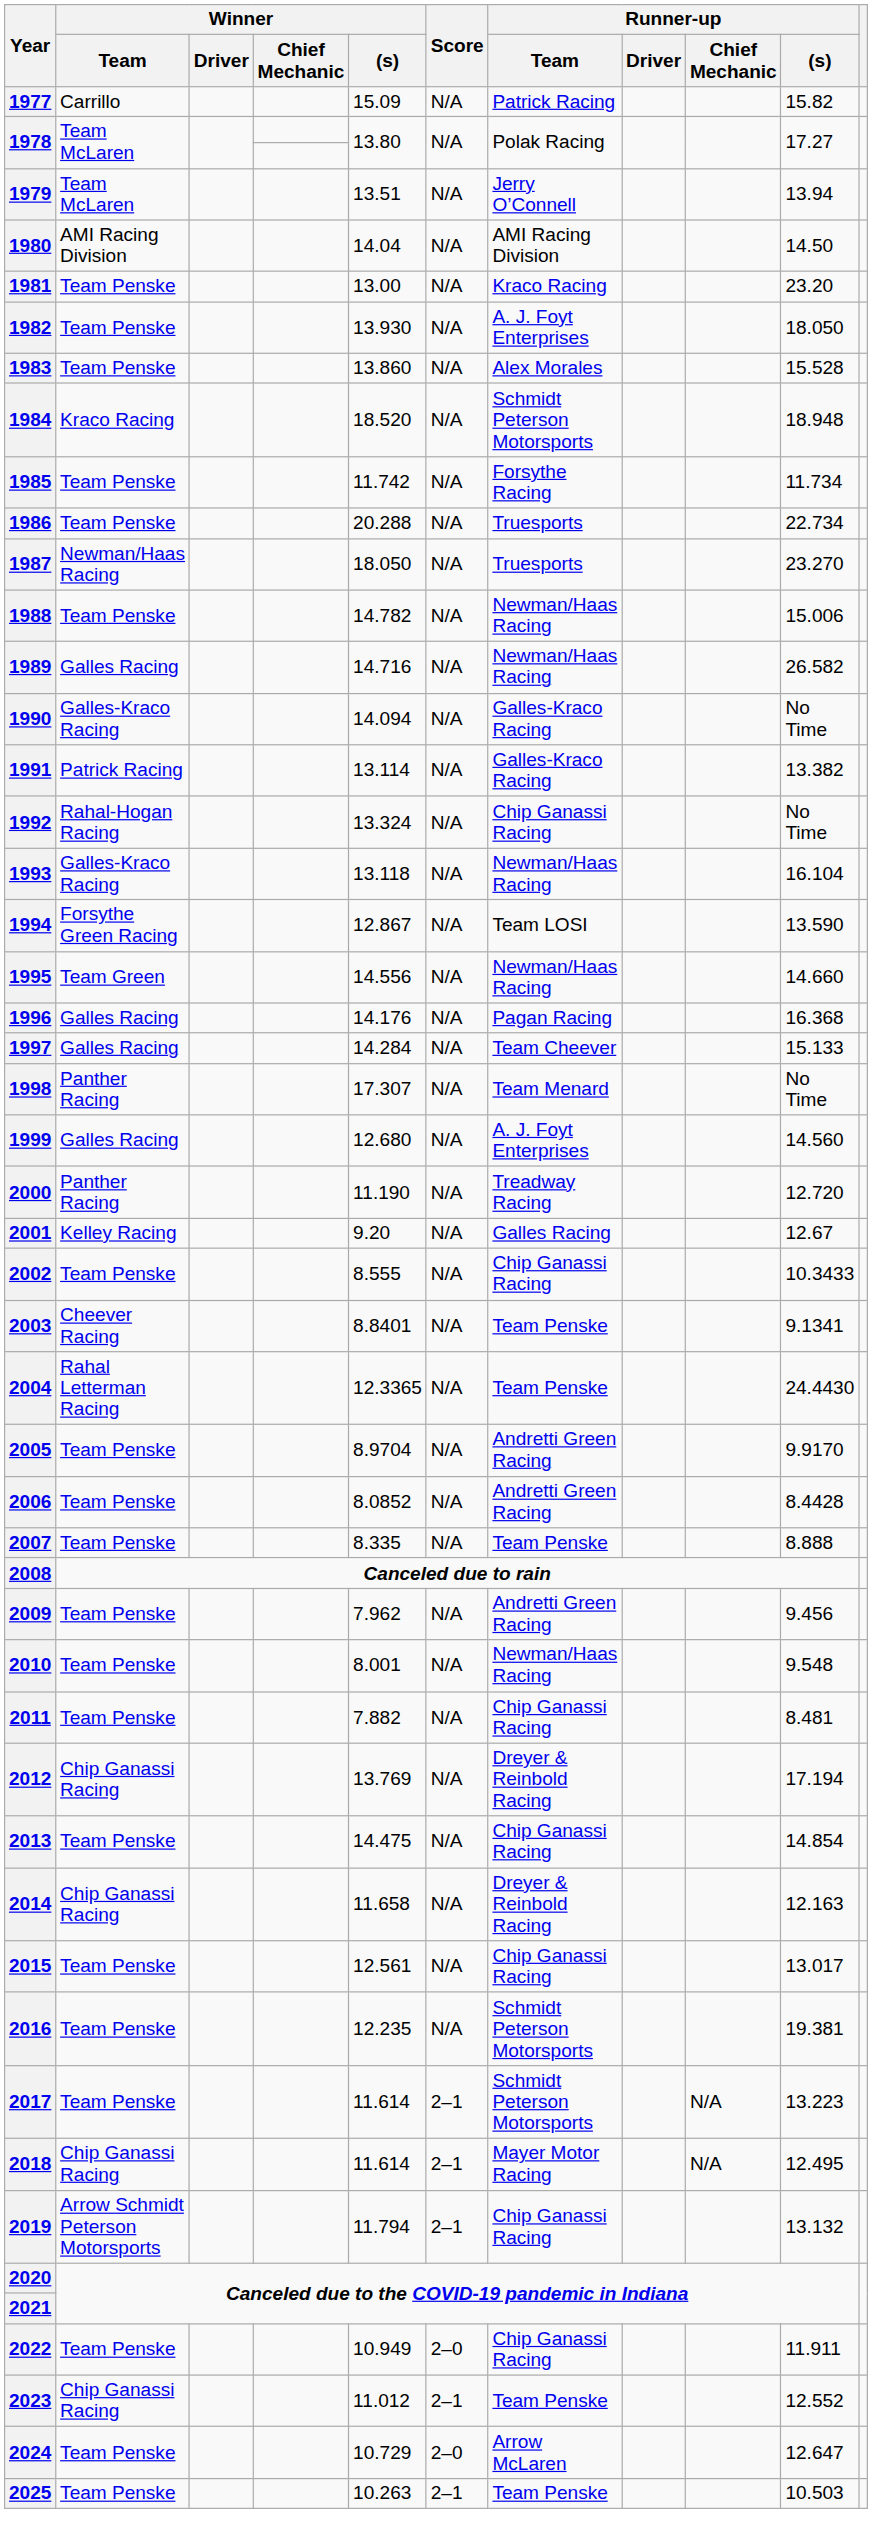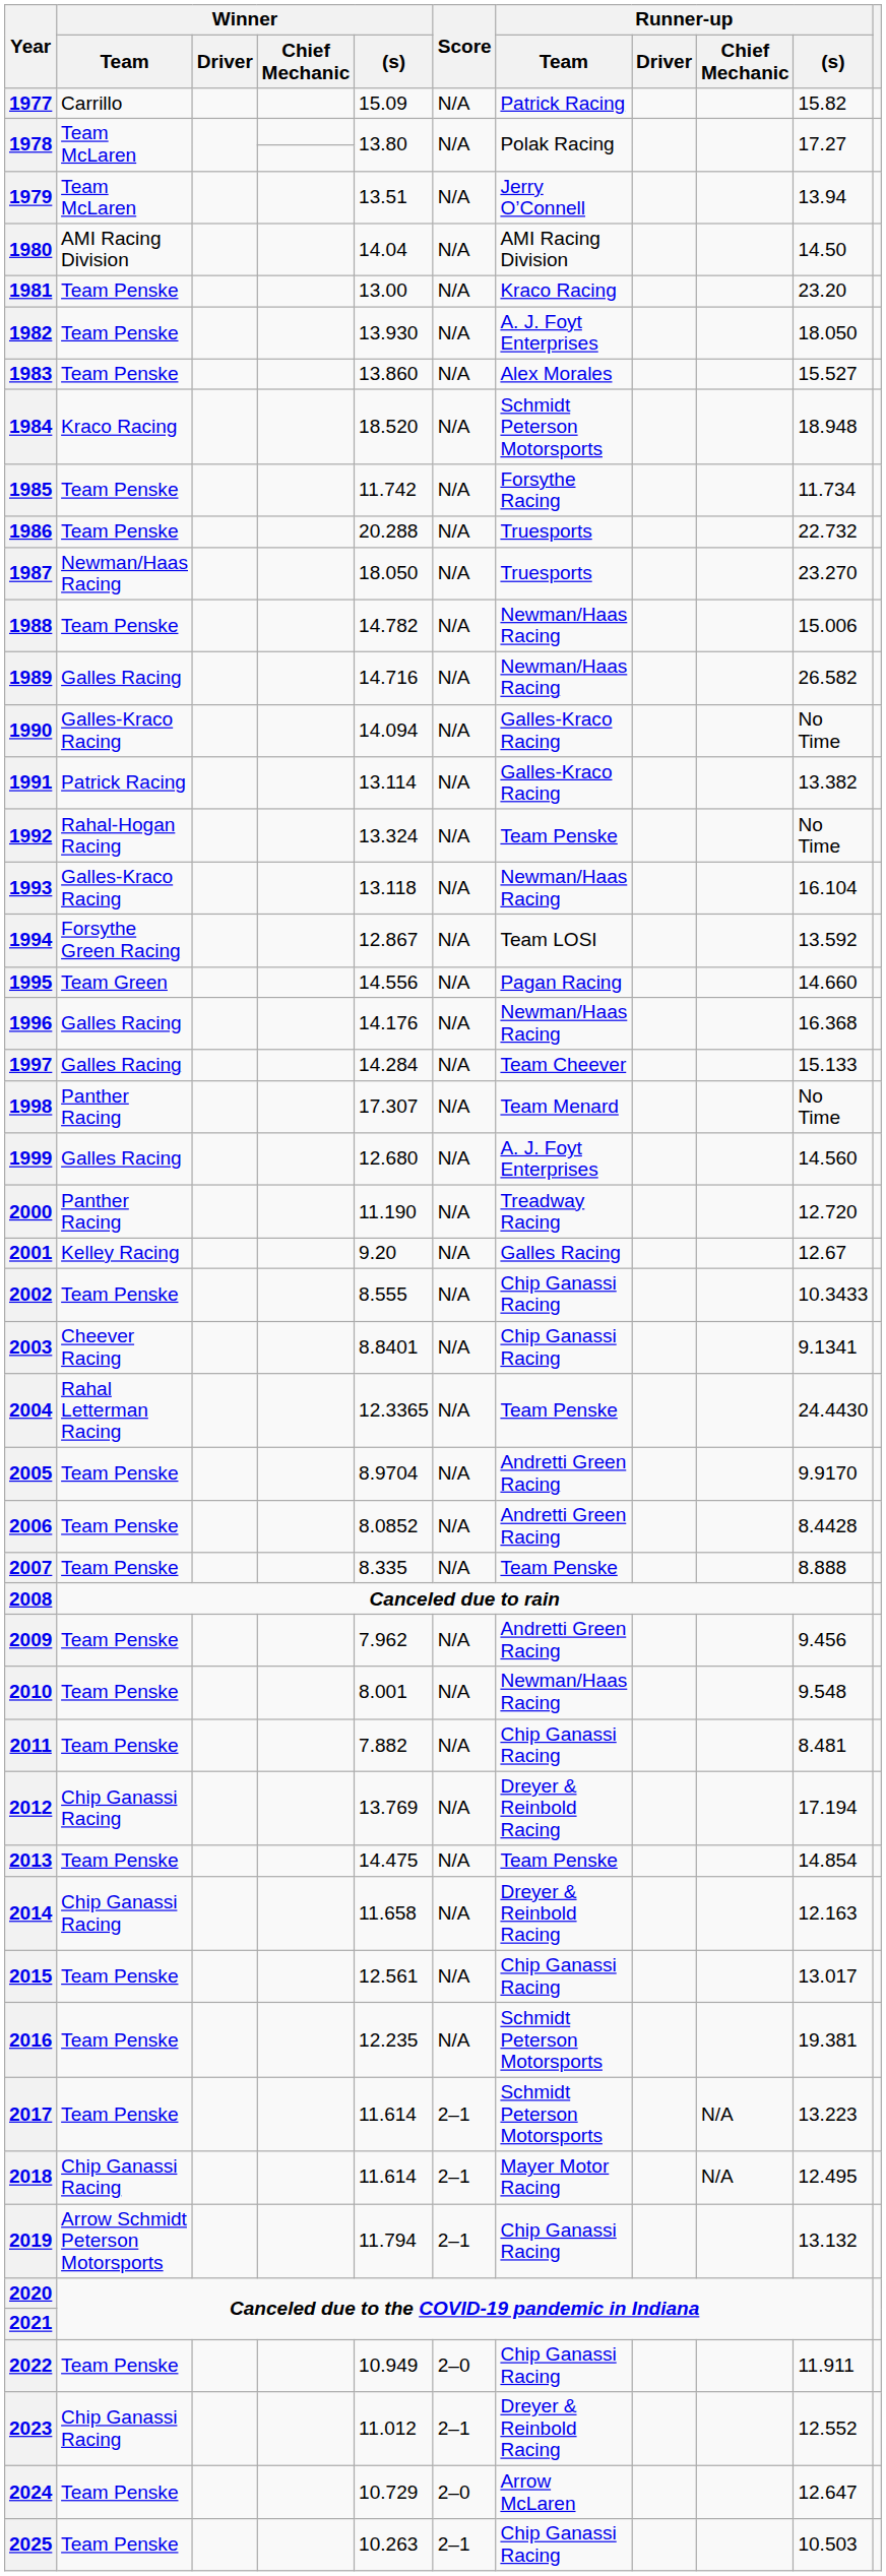 <table class="wikitable sortable plainrowheaders">
 <tr>
 <th scope="col" rowspan=2>Year</th>
 <th scope="col" colspan=4>Winner</th>
 <th scope="col" rowspan=2>Score</th>
 <th scope="col" colspan=4>Runner-up</th>
 <th scope="col" rowspan=2 class="unsortable"></th>
 </tr>
 <tr>
 <th scope="col">Team</th>
 <th scope="col">Driver</th>
 <th scope="col">Chief Mechanic</th>
 <th scope="col"> (s)</th>
 <th scope="col">Team</th>
 <th scope="col">Driver</th>
 <th scope="col">Chief Mechanic</th>
 <th scope="col"> (s)</th>
 </tr>
 <tr>
 <th scope="row"><a href='#'>1977</a></th>
 <td>Carrillo</td>
 <td></td>
 <td></td>
 <td>15.09</td>
 <td>N/A</td>
 <td><a href='#'>Patrick Racing</a></td>
 <td></td>
 <td></td>
 <td>15.82</td>
 <td></td>
 </tr>
 <tr>
 <th rowspan="2" scope="row"><a href='#'>1978</a></th>
 <td rowspan="2"><a href='#'>Team McLaren</a></td>
 <td rowspan="2"></td>
 <td></td>
 <td rowspan="2">13.80</td>
 <td rowspan="2">N/A</td>
 <td rowspan="2">Polak Racing</td>
 <td rowspan="2"></td>
 <td rowspan="2"></td>
 <td rowspan="2">17.27</td>
 <td rowspan="2"></td>
 </tr>
 <tr>
 <td></td>
 </tr>
 <tr>
 <th scope="row"><a href='#'>1979</a></th>
 <td><a href='#'>Team McLaren</a></td>
 <td></td>
 <td></td>
 <td>13.51</td>
 <td>N/A</td>
 <td><a href='#'>Jerry O’Connell</a></td>
 <td></td>
 <td></td>
 <td>13.94</td>
 <td></td>
 </tr>
 <tr>
 <th scope="row"><a href='#'>1980</a></th>
 <td>AMI Racing Division</td>
 <td></td>
 <td></td>
 <td>14.04</td>
 <td>N/A</td>
 <td>AMI Racing Division</td>
 <td></td>
 <td></td>
 <td>14.50</td>
 <td></td>
 </tr>
 <tr>
 <th scope="row"><a href='#'>1981</a></th>
 <td><a href='#'>Team Penske</a></td>
 <td></td>
 <td></td>
 <td>13.00</td>
 <td>N/A</td>
 <td><a href='#'>Kraco Racing</a></td>
 <td></td>
 <td></td>
 <td>23.20</td>
 <td></td>
 </tr>
 <tr>
 <th scope=row><a href='#'>1982</a></th>
 <td><a href='#'>Team Penske</a></td>
 <td></td>
 <td></td>
 <td>13.930</td>
 <td>N/A</td>
 <td><a href='#'>A. J. Foyt Enterprises</a></td>
 <td></td>
 <td></td>
 <td>18.050</td>
 <td></td>
 </tr>
 <tr>
 <th scope="row"><a href='#'>1983</a></th>
 <td><a href='#'>Team Penske</a></td>
 <td></td>
 <td></td>
 <td>13.860</td>
 <td>N/A</td>
 <td><a href='#'>Alex Morales</a></td>
 <td></td>
 <td></td>
-<td>15.528</td>
+<td>15.527</td>
 <td></td>
 </tr>
 <tr>
 <th scope="row"><a href='#'>1984</a></th>
 <td><a href='#'>Kraco Racing</a></td>
 <td></td>
 <td></td>
 <td>18.520</td>
 <td>N/A</td>
 <td><a href='#'>Schmidt Peterson Motorsports</a></td>
 <td></td>
 <td></td>
 <td>18.948</td>
 <td></td>
 </tr>
 <tr>
 <th scope="row"><a href='#'>1985</a></th>
 <td><a href='#'>Team Penske</a></td>
 <td></td>
 <td></td>
 <td>11.742</td>
 <td>N/A</td>
 <td><a href='#'>Forsythe Racing</a></td>
 <td></td>
 <td></td>
 <td>11.734</td>
 <td></td>
 </tr>
 <tr>
 <th scope="row"><a href='#'>1986</a></th>
 <td><a href='#'>Team Penske</a></td>
 <td></td>
 <td></td>
 <td>20.288</td>
 <td>N/A</td>
 <td><a href='#'>Truesports</a></td>
 <td></td>
 <td></td>
-<td>22.734</td>
+<td>22.732</td>
 <td></td>
 </tr>
 <tr>
 <th scope="row"><a href='#'>1987</a></th>
 <td><a href='#'>Newman/Haas Racing</a></td>
 <td></td>
 <td></td>
 <td>18.050</td>
 <td>N/A</td>
 <td><a href='#'>Truesports</a></td>
 <td></td>
 <td></td>
 <td>23.270</td>
 <td></td>
 </tr>
 <tr>
 <th scope="row"><a href='#'>1988</a></th>
 <td><a href='#'>Team Penske</a></td>
 <td></td>
 <td></td>
 <td>14.782</td>
 <td>N/A</td>
 <td><a href='#'>Newman/Haas Racing</a></td>
 <td></td>
 <td></td>
 <td>15.006</td>
 <td></td>
 </tr>
 <tr>
 <th scope="row"><a href='#'>1989</a></th>
 <td><a href='#'>Galles Racing</a></td>
 <td></td>
 <td></td>
 <td>14.716</td>
 <td>N/A</td>
 <td><a href='#'>Newman/Haas Racing</a></td>
 <td></td>
 <td></td>
 <td>26.582</td>
 <td></td>
 </tr>
 <tr>
 <th scope="row"><a href='#'>1990</a></th>
 <td><a href='#'>Galles-Kraco Racing</a></td>
 <td></td>
 <td></td>
 <td>14.094</td>
 <td>N/A</td>
 <td><a href='#'>Galles-Kraco Racing</a></td>
 <td></td>
 <td></td>
 <td>No Time</td>
 <td></td>
 </tr>
 <tr>
 <th scope="row"><a href='#'>1991</a></th>
 <td><a href='#'>Patrick Racing</a></td>
 <td></td>
 <td></td>
 <td>13.114</td>
 <td>N/A</td>
 <td><a href='#'>Galles-Kraco Racing</a></td>
 <td></td>
 <td></td>
 <td>13.382</td>
 <td></td>
 </tr>
 <tr>
 <th scope="row"><a href='#'>1992</a></th>
 <td><a href='#'>Rahal-Hogan Racing</a></td>
 <td></td>
 <td></td>
 <td>13.324</td>
 <td>N/A</td>
-<td><a href='#'>Chip Ganassi Racing</a></td>
+<td><a href='#'>Team Penske</a></td>
 <td></td>
 <td></td>
 <td>No Time</td>
 <td></td>
 </tr>
 <tr>
 <th scope="row"><a href='#'>1993</a></th>
 <td><a href='#'>Galles-Kraco Racing</a></td>
 <td></td>
 <td></td>
 <td>13.118</td>
 <td>N/A</td>
 <td><a href='#'>Newman/Haas Racing</a></td>
 <td></td>
 <td></td>
 <td>16.104</td>
 <td></td>
 </tr>
 <tr>
 <th scope="row"><a href='#'>1994</a></th>
 <td><a href='#'>Forsythe Green Racing</a></td>
 <td></td>
 <td></td>
 <td>12.867</td>
 <td>N/A</td>
 <td>Team LOSI</td>
 <td></td>
 <td></td>
-<td>13.590</td>
+<td>13.592</td>
 <td></td>
 </tr>
 <tr>
 <th scope="row"><a href='#'>1995</a></th>
 <td><a href='#'>Team Green</a></td>
 <td></td>
 <td></td>
 <td>14.556</td>
 <td>N/A</td>
-<td><a href='#'>Newman/Haas Racing</a></td>
+<td><a href='#'>Pagan Racing</a></td>
 <td></td>
 <td></td>
 <td>14.660</td>
 <td></td>
 </tr>
 <tr>
 <th scope="row"><a href='#'>1996</a></th>
 <td><a href='#'>Galles Racing</a></td>
 <td></td>
 <td></td>
 <td>14.176</td>
 <td>N/A</td>
-<td><a href='#'>Pagan Racing</a></td>
+<td><a href='#'>Newman/Haas Racing</a></td>
 <td></td>
 <td></td>
 <td>16.368</td>
 <td></td>
 </tr>
 <tr>
 <th scope="row"><a href='#'>1997</a></th>
 <td><a href='#'>Galles Racing</a></td>
 <td></td>
 <td></td>
 <td>14.284</td>
 <td>N/A</td>
 <td><a href='#'>Team Cheever</a></td>
 <td></td>
 <td></td>
 <td>15.133</td>
 <td></td>
 </tr>
 <tr>
 <th scope="row"><a href='#'>1998</a></th>
 <td><a href='#'>Panther Racing</a></td>
 <td></td>
 <td></td>
 <td>17.307</td>
 <td>N/A</td>
 <td><a href='#'>Team Menard</a></td>
 <td></td>
 <td></td>
 <td>No Time</td>
 <td></td>
 </tr>
 <tr>
 <th scope="row"><a href='#'>1999</a></th>
 <td><a href='#'>Galles Racing</a></td>
 <td></td>
 <td></td>
 <td>12.680</td>
 <td>N/A</td>
 <td><a href='#'>A. J. Foyt Enterprises</a></td>
 <td></td>
 <td></td>
 <td>14.560</td>
 <td></td>
 </tr>
 <tr>
 <th scope="row"><a href='#'>2000</a></th>
 <td><a href='#'>Panther Racing</a></td>
 <td></td>
 <td></td>
 <td>11.190</td>
 <td>N/A</td>
 <td><a href='#'>Treadway Racing</a></td>
 <td></td>
 <td></td>
 <td>12.720</td>
 <td></td>
 </tr>
 <tr>
 <th scope="row"><a href='#'>2001</a></th>
 <td><a href='#'>Kelley Racing</a></td>
 <td></td>
 <td></td>
 <td>9.20</td>
 <td>N/A</td>
 <td><a href='#'>Galles Racing</a></td>
 <td></td>
 <td></td>
 <td>12.67</td>
 <td></td>
 </tr>
 <tr>
 <th scope="row"><a href='#'>2002</a></th>
 <td><a href='#'>Team Penske</a></td>
 <td></td>
 <td></td>
 <td>8.555</td>
 <td>N/A</td>
 <td><a href='#'>Chip Ganassi Racing</a></td>
 <td></td>
 <td></td>
 <td>10.3433</td>
 <td></td>
 </tr>
 <tr>
 <th scope="row"><a href='#'>2003</a></th>
 <td><a href='#'>Cheever Racing</a></td>
 <td></td>
 <td></td>
 <td>8.8401</td>
 <td>N/A</td>
-<td><a href='#'>Team Penske</a></td>
+<td><a href='#'>Chip Ganassi Racing</a></td>
 <td></td>
 <td></td>
 <td>9.1341</td>
 <td></td>
 </tr>
 <tr>
 <th scope="row"><a href='#'>2004</a></th>
 <td><a href='#'>Rahal Letterman Racing</a></td>
 <td></td>
 <td></td>
 <td>12.3365</td>
 <td>N/A</td>
 <td><a href='#'>Team Penske</a></td>
 <td></td>
 <td></td>
 <td>24.4430</td>
 <td></td>
 </tr>
 <tr>
 <th scope="row"><a href='#'>2005</a></th>
 <td><a href='#'>Team Penske</a></td>
 <td></td>
 <td></td>
 <td>8.9704</td>
 <td>N/A</td>
 <td><a href='#'>Andretti Green Racing</a></td>
 <td></td>
 <td></td>
 <td>9.9170</td>
 <td></td>
 </tr>
 <tr>
 <th scope="row"><a href='#'>2006</a></th>
 <td><a href='#'>Team Penske</a></td>
 <td></td>
 <td></td>
 <td>8.0852</td>
 <td>N/A</td>
 <td><a href='#'>Andretti Green Racing</a></td>
 <td></td>
 <td></td>
 <td>8.4428</td>
 <td></td>
 </tr>
 <tr>
 <th scope="row"><a href='#'>2007</a></th>
 <td><a href='#'>Team Penske</a></td>
 <td></td>
 <td></td>
 <td>8.335</td>
 <td>N/A</td>
 <td><a href='#'>Team Penske</a></td>
 <td></td>
 <td></td>
 <td>8.888</td>
 <td></td>
 </tr>
 <tr>
 <th scope="row"><a href='#'>2008</a></th>
 <td align="center" colspan=9><strong><em>Canceled due to rain</em></strong></td>
 <td></td>
 </tr>
 <tr>
 <th scope="row"><a href='#'>2009</a></th>
 <td><a href='#'>Team Penske</a></td>
 <td></td>
 <td></td>
 <td>7.962</td>
 <td>N/A</td>
 <td><a href='#'>Andretti Green Racing</a></td>
 <td></td>
 <td></td>
 <td>9.456</td>
 <td></td>
 </tr>
 <tr>
 <th scope="row"><a href='#'>2010</a></th>
 <td><a href='#'>Team Penske</a></td>
 <td></td>
 <td></td>
 <td>8.001</td>
 <td>N/A</td>
 <td><a href='#'>Newman/Haas Racing</a></td>
 <td></td>
 <td></td>
 <td>9.548</td>
 <td></td>
 </tr>
 <tr>
 <th scope="row"><a href='#'>2011</a></th>
 <td><a href='#'>Team Penske</a></td>
 <td></td>
 <td></td>
 <td>7.882</td>
 <td>N/A</td>
 <td><a href='#'>Chip Ganassi Racing</a></td>
 <td></td>
 <td></td>
 <td>8.481</td>
 <td></td>
 </tr>
 <tr>
 <th scope="row"><a href='#'>2012</a></th>
 <td><a href='#'>Chip Ganassi Racing</a></td>
 <td></td>
 <td></td>
 <td>13.769</td>
 <td>N/A</td>
 <td><a href='#'>Dreyer & Reinbold Racing</a></td>
 <td></td>
 <td></td>
 <td>17.194</td>
 <td></td>
 </tr>
 <tr>
 <th scope="row"><a href='#'>2013</a></th>
 <td><a href='#'>Team Penske</a></td>
 <td></td>
 <td></td>
 <td>14.475</td>
 <td>N/A</td>
-<td><a href='#'>Chip Ganassi Racing</a></td>
+<td><a href='#'>Team Penske</a></td>
 <td></td>
 <td></td>
 <td>14.854</td>
 <td></td>
 </tr>
 <tr>
 <th scope="row"><a href='#'>2014</a></th>
 <td><a href='#'>Chip Ganassi Racing</a></td>
 <td></td>
 <td></td>
 <td>11.658</td>
 <td>N/A</td>
 <td><a href='#'>Dreyer & Reinbold Racing</a></td>
 <td></td>
 <td></td>
 <td>12.163</td>
 <td></td>
 </tr>
 <tr>
 <th scope="row"><a href='#'>2015</a></th>
 <td><a href='#'>Team Penske</a></td>
 <td></td>
 <td></td>
 <td>12.561</td>
 <td>N/A</td>
 <td><a href='#'>Chip Ganassi Racing</a></td>
 <td></td>
 <td></td>
 <td>13.017</td>
 <td></td>
 </tr>
 <tr>
 <th scope="row"><a href='#'>2016</a></th>
 <td><a href='#'>Team Penske</a></td>
 <td></td>
 <td></td>
 <td>12.235</td>
 <td>N/A</td>
 <td><a href='#'>Schmidt Peterson Motorsports</a></td>
 <td></td>
 <td></td>
 <td>19.381</td>
 <td></td>
 </tr>
 <tr>
 <th scope="row"><a href='#'>2017</a></th>
 <td><a href='#'>Team Penske</a></td>
 <td></td>
 <td></td>
 <td>11.614</td>
 <td>2–1</td>
 <td><a href='#'>Schmidt Peterson Motorsports</a></td>
 <td></td>
 <td>N/A</td>
 <td>13.223</td>
 <td></td>
 </tr>
 <tr>
 <th scope="row"><a href='#'>2018</a></th>
 <td><a href='#'>Chip Ganassi Racing</a></td>
 <td></td>
 <td></td>
 <td>11.614</td>
 <td>2–1</td>
 <td><a href='#'>Mayer Motor Racing</a></td>
 <td></td>
 <td>N/A</td>
 <td>12.495</td>
 <td></td>
 </tr>
 <tr>
 <th scope="row"><a href='#'>2019</a></th>
 <td><a href='#'>Arrow Schmidt Peterson Motorsports</a></td>
 <td></td>
 <td></td>
 <td>11.794</td>
 <td>2–1</td>
 <td><a href='#'>Chip Ganassi Racing</a></td>
 <td></td>
 <td></td>
 <td>13.132</td>
 <td></td>
 </tr>
 <tr>
 <th scope="row"><a href='#'>2020</a></th>
 <td align="center" colspan="9" rowspan="2"><strong><em>Canceled due to the <a href='#'>COVID-19 pandemic in Indiana</a></em></strong></td>
 <td rowspan="2"></td>
 </tr>
 <tr>
 <th scope="row"><a href='#'>2021</a></th>
 </tr>
 <tr>
 <th scope="row"><a href='#'>2022</a></th>
 <td><a href='#'>Team Penske</a></td>
 <td></td>
 <td></td>
 <td>10.949</td>
 <td>2–0</td>
 <td><a href='#'>Chip Ganassi Racing</a></td>
 <td></td>
 <td></td>
 <td>11.911</td>
 <td></td>
 </tr>
 <tr>
 <th scope="row"><a href='#'>2023</a></th>
 <td><a href='#'>Chip Ganassi Racing</a></td>
 <td></td>
 <td></td>
 <td>11.012</td>
 <td>2–1</td>
-<td><a href='#'>Team Penske</a></td>
+<td><a href='#'>Dreyer & Reinbold Racing</a></td>
 <td></td>
 <td></td>
 <td>12.552</td>
 <td></td>
 </tr>
 <tr>
 <th scope="row"><a href='#'>2024</a></th>
 <td><a href='#'>Team Penske</a></td>
 <td></td>
 <td></td>
 <td>10.729</td>
 <td>2–0</td>
 <td><a href='#'>Arrow McLaren</a></td>
 <td></td>
 <td></td>
 <td>12.647</td>
 <td></td>
 </tr>
 <tr>
 <th scope="row"><a href='#'>2025</a></th>
 <td><a href='#'>Team Penske</a></td>
 <td></td>
 <td></td>
 <td>10.263</td>
 <td>2–1</td>
-<td><a href='#'>Team Penske</a></td>
+<td><a href='#'>Chip Ganassi Racing</a></td>
 <td></td>
 <td></td>
 <td>10.503</td>
 <td></td>
 </tr>
 </table>
